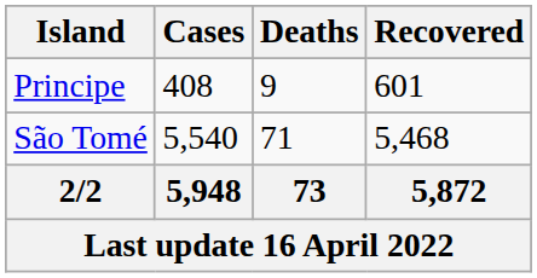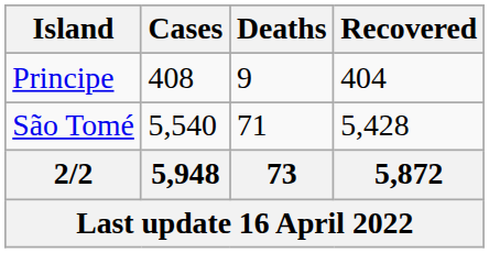 <table class="wikitable sortable">
 <tr>
 <th>Island</th>
 <th>Cases</th>
 <th>Deaths</th>
 <th>Recovered</th>
 </tr>
 <tr>
 <td><a href='#'>Principe</a></td>
 <td>408</td>
 <td>9</td>
-<td>601</td>
+<td>404</td>
 </tr>
 <tr>
 <td><a href='#'>São Tomé</a></td>
 <td>5,540</td>
 <td>71</td>
-<td>5,468</td>
+<td>5,428</td>
 </tr>
 <tr>
 <th>2/2</th>
 <th>5,948</th>
 <th>73</th>
 <th>5,872</th>
 </tr>
 <tr>
 <th colspan="4">Last update 16 April 2022</th>
 </tr>
 </table>
